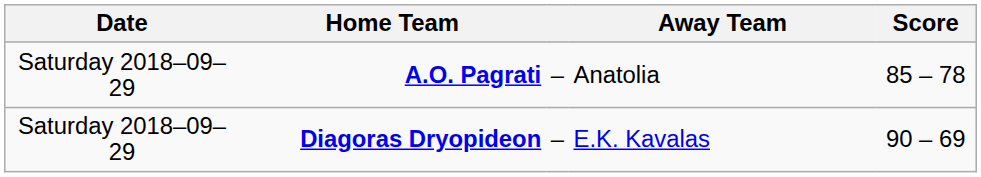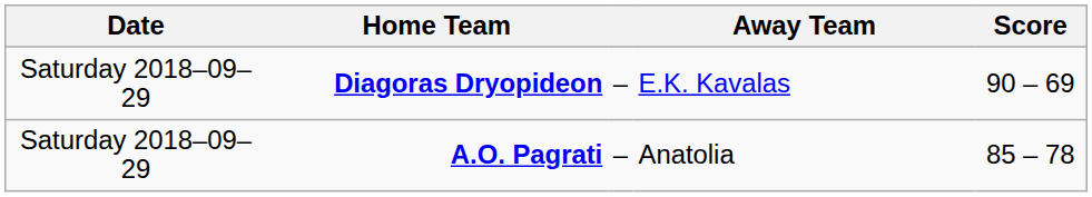 <table class="wikitable" style="text-align: center; font-size:100%">
 <tr>
 <th style="border-right-style:hidden" width="150">Date</th>
 <th style="border-right-style:hidden" width="200">Home Team</th>
 <th style="border-right-style:hidden"></th>
 <th style="border-right-style:hidden" width="200">Away Team</th>
 <th width="60">Score</th>
 </tr>
 <tr>
 <td style="border-right-style:hidden">Saturday 2018–09–29</td>
+<td align=right style="border-right-style:hidden"><strong><a href='#'>Diagoras Dryopideon</a></strong></td>
+<td style="border-right-style:hidden">–</td>
+<td align=left style="border-right-style:hidden"><a href='#'>E.K. Kavalas</a></td>
+<td>90 – 69</td>
+</tr>
+<tr>
+<td style="border-right-style:hidden">Saturday 2018–09–29</td>
 <td align=right style="border-right-style:hidden"><strong><a href='#'>A.O. Pagrati</a></strong></td>
 <td style="border-right-style:hidden">–</td>
 <td align=left style="border-right-style:hidden">Anatolia</td>
 <td>85 – 78</td>
 </tr>
-<tr>
-<td style="border-right-style:hidden">Saturday 2018–09–29</td>
-<td align=right style="border-right-style:hidden"><strong><a href='#'>Diagoras Dryopideon</a></strong></td>
-<td style="border-right-style:hidden">–</td>
-<td align=left style="border-right-style:hidden"><a href='#'>E.K. Kavalas</a></td>
-<td>90 – 69</td>
-</tr>
 </table>
